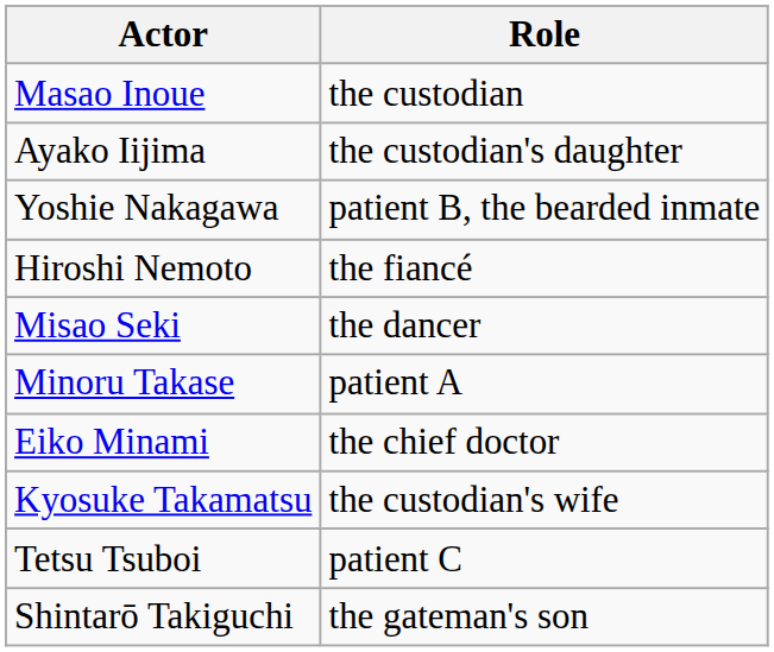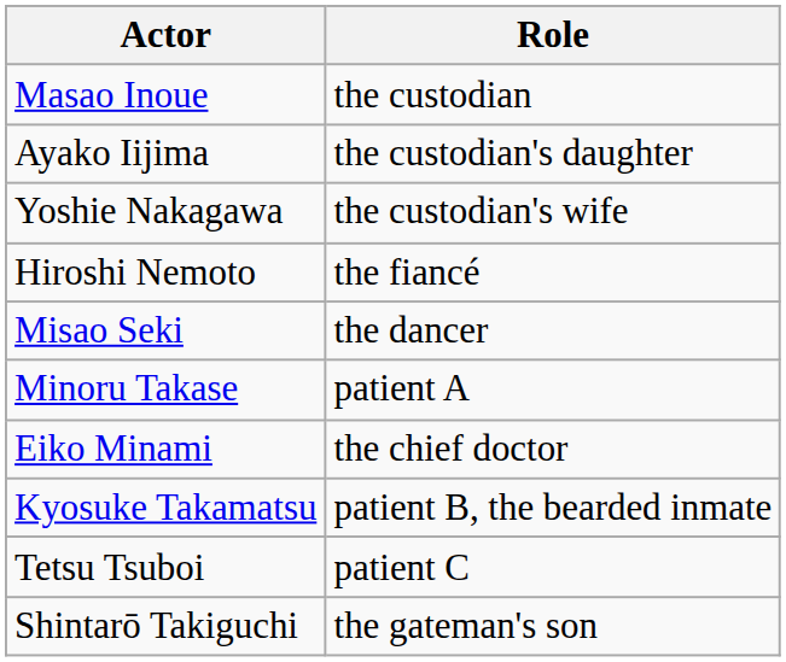 <table class="wikitable">
 <tr>
 <th>Actor</th>
 <th>Role</th>
 </tr>
 <tr>
 <td><a href='#'>Masao Inoue</a></td>
 <td>the custodian</td>
 </tr>
 <tr>
 <td>Ayako Iijima</td>
 <td>the custodian's daughter</td>
 </tr>
 <tr>
 <td>Yoshie Nakagawa</td>
-<td>patient B, the bearded inmate</td>
+<td>the custodian's wife</td>
 </tr>
 <tr>
 <td>Hiroshi Nemoto</td>
 <td>the fiancé</td>
 </tr>
 <tr>
 <td><a href='#'>Misao Seki</a></td>
 <td>the dancer</td>
 </tr>
 <tr>
 <td><a href='#'>Minoru Takase</a></td>
 <td>patient A</td>
 </tr>
 <tr>
 <td><a href='#'>Eiko Minami</a></td>
 <td>the chief doctor</td>
 </tr>
 <tr>
 <td><a href='#'>Kyosuke Takamatsu</a></td>
-<td>the custodian's wife</td>
+<td>patient B, the bearded inmate</td>
 </tr>
 <tr>
 <td>Tetsu Tsuboi</td>
 <td>patient C</td>
 </tr>
 <tr>
 <td>Shintarō Takiguchi</td>
 <td>the gateman's son</td>
 </tr>
 </table>
